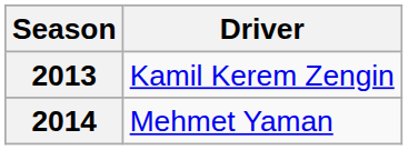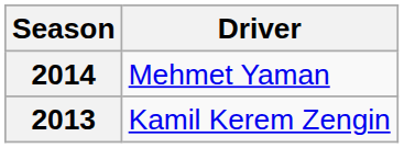 <table class="wikitable" style="font-size: 95%;">
 <tr>
 <th>Season</th>
 <th>Driver</th>
 </tr>
 <tr>
+<th>2014</th>
+<td> <a href='#'>Mehmet Yaman</a></td>
+</tr>
+<tr>
 <th>2013</th>
 <td> <a href='#'>Kamil Kerem Zengin</a></td>
 </tr>
-<tr>
-<th>2014</th>
-<td> <a href='#'>Mehmet Yaman</a></td>
-</tr>
 </table>
